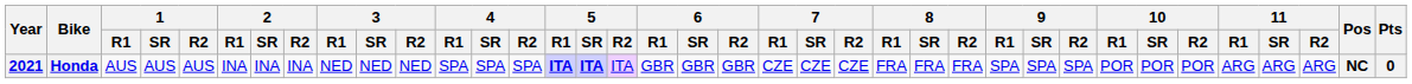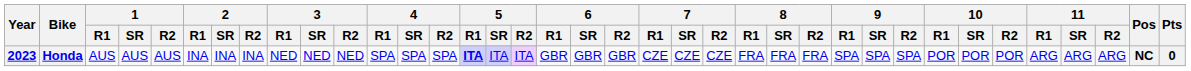 <table class="wikitable" style="text-align:center; font-size:90%">
 <tr>
 <th valign="middle" rowspan=2>Year</th>
 <th valign="middle" rowspan=2>Bike</th>
 <th colspan=3>1</th>
 <th colspan=3>2</th>
 <th colspan=3>3</th>
 <th colspan=3>4</th>
 <th colspan=3>5</th>
 <th colspan=3>6</th>
 <th colspan=3>7</th>
 <th colspan=3>8</th>
 <th colspan=3>9</th>
 <th colspan=3>10</th>
 <th colspan=3>11</th>
 <th rowspan=2>Pos</th>
 <th rowspan=2>Pts</th>
 </tr>
 <tr>
 <th>R1</th>
 <th>SR</th>
 <th>R2</th>
 <th>R1</th>
 <th>SR</th>
 <th>R2</th>
 <th>R1</th>
 <th>SR</th>
 <th>R2</th>
 <th>R1</th>
 <th>SR</th>
 <th>R2</th>
 <th>R1</th>
 <th>SR</th>
 <th>R2</th>
 <th>R1</th>
 <th>SR</th>
 <th>R2</th>
 <th>R1</th>
 <th>SR</th>
 <th>R2</th>
 <th>R1</th>
 <th>SR</th>
 <th>R2</th>
 <th>R1</th>
 <th>SR</th>
 <th>R2</th>
 <th>R1</th>
 <th>SR</th>
 <th>R2</th>
 <th>R1</th>
 <th>SR</th>
 <th>R2</th>
 </tr>
 <tr>
-<th><a href='#'>2021</a></th>
+<th><a href='#'>2023</a></th>
 <th><a href='#'>Honda</a></th>
 <td style="background:#;"><a href='#'>AUS</a><br></td>
 <td style="background:#;"><a href='#'>AUS</a><br></td>
 <td style="background:#;"><a href='#'>AUS</a><br></td>
 <td style="background:#;"><a href='#'>INA</a><br></td>
 <td style="background:#;"><a href='#'>INA</a><br></td>
 <td style="background:#;"><a href='#'>INA</a><br></td>
 <td style="background:#;"><a href='#'>NED</a><br></td>
 <td style="background:#;"><a href='#'>NED</a><br></td>
 <td style="background:#;"><a href='#'>NED</a><br></td>
 <td style="background:#;"><a href='#'>SPA</a><br></td>
 <td style="background:#;"><a href='#'>SPA</a><br></td>
 <td style="background:#;"><a href='#'>SPA</a><br></td>
 <td style="background:#cfcfff;"><strong><a href='#'>ITA</a><br></strong></td>
-<td style="background:#cfcfff;"><strong><a href='#'>ITA</a><br></strong></td>
+<td style="background:#cfcfff;"><a href='#'>ITA</a><br></td>
 <td style="background:#efcfff;"><a href='#'>ITA</a><br></td>
 <td style="background:#;"><a href='#'>GBR</a><br></td>
 <td style="background:#;"><a href='#'>GBR</a><br></td>
 <td style="background:#;"><a href='#'>GBR</a><br></td>
 <td style="background:#;"><a href='#'>CZE</a><br></td>
 <td style="background:#;"><a href='#'>CZE</a><br></td>
 <td style="background:#;"><a href='#'>CZE</a><br></td>
 <td style="background:#;"><a href='#'>FRA</a><br></td>
 <td style="background:#;"><a href='#'>FRA</a><br></td>
 <td style="background:#;"><a href='#'>FRA</a><br></td>
 <td style="background:#;"><a href='#'>SPA</a><br></td>
 <td style="background:#;"><a href='#'>SPA</a><br></td>
 <td style="background:#;"><a href='#'>SPA</a><br></td>
 <td style="background:#;"><a href='#'>POR</a><br></td>
 <td style="background:#;"><a href='#'>POR</a><br></td>
 <td style="background:#;"><a href='#'>POR</a><br></td>
 <td style="background:#;"><a href='#'>ARG</a><br></td>
 <td style="background:#;"><a href='#'>ARG</a><br></td>
 <td style="background:#;"><a href='#'>ARG</a><br></td>
 <th>NC</th>
 <th>0</th>
 </tr>
 </table>
